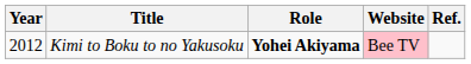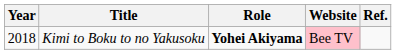 <table class="wikitable">
 <tr>
 <th>Year</th>
 <th>Title</th>
 <th>Role</th>
 <th>Website</th>
 <th>Ref.</th>
 </tr>
 <tr>
-<td>2012</td>
+<td>2018</td>
 <td><em>Kimi to Boku to no Yakusoku</em></td>
 <td><strong>Yohei Akiyama</strong></td>
 <td style="background: pink;">Bee TV</td>
 <td></td>
 </tr>
 </table>
